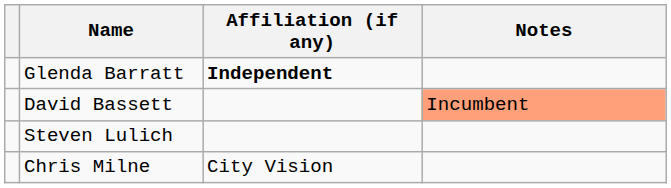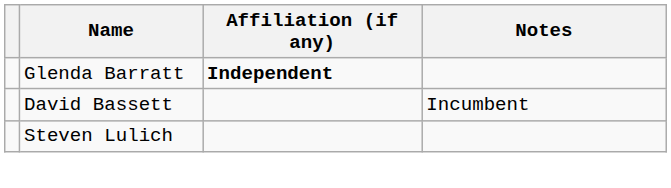 <table class="wikitable" width="51%">
 <tr>
 <th width="1%"></th>
 <th width="15%">Name</th>
 <th width="15%">Affiliation (if any)</th>
 <th width="20%">Notes</th>
 </tr>
 <tr>
 <td bgcolor=></td>
 <td>Glenda Barratt</td>
 <td><strong>Independent</strong></td>
 <td></td>
 </tr>
 <tr>
 <td></td>
 <td>David Bassett</td>
 <td></td>
-<td style="background: lightsalmon;">Incumbent</td>
+<td>Incumbent</td>
 </tr>
 <tr>
 <td></td>
 <td>Steven Lulich</td>
 <td></td>
 <td></td>
 </tr>
-<tr>
-<td></td>
-<td>Chris Milne</td>
-<td>City Vision</td>
-<td></td>
-</tr>
 </table>
